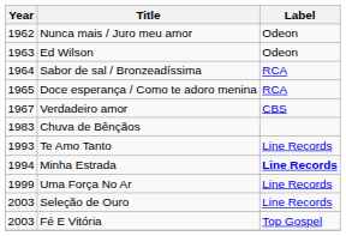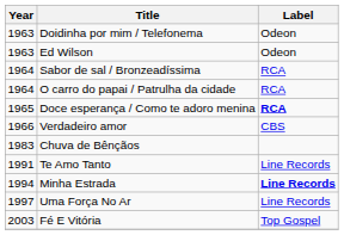 <table class="wikitable" style="font-size: 95%;">
 <tr>
 <th>Year</th>
 <th>Title</th>
 <th>Label</th>
 </tr>
 <tr>
-<td>1962</td>
-<td>Nunca mais / Juro meu amor</td>
+<td>1963</td>
+<td>Doidinha por mim / Telefonema</td>
 <td>Odeon</td>
 </tr>
 <tr>
 <td>1963</td>
 <td>Ed Wilson</td>
 <td>Odeon</td>
 </tr>
 <tr>
 <td>1964</td>
 <td>Sabor de sal / Bronzeadíssima</td>
 <td><a href='#'>RCA</a></td>
 </tr>
 <tr>
-<td>1965</td>
-<td>Doce esperança / Como te adoro menina</td>
+<td>1964</td>
+<td>O carro do papai / Patrulha da cidade</td>
 <td><a href='#'>RCA</a></td>
 </tr>
 <tr>
-<td>1967</td>
+<td>1965</td>
+<td>Doce esperança / Como te adoro menina</td>
+<td><strong><a href='#'>RCA</a></strong></td>
+</tr>
+<tr>
+<td>1966</td>
 <td>Verdadeiro amor</td>
 <td><a href='#'>CBS</a></td>
 </tr>
 <tr>
 <td>1983</td>
 <td>Chuva de Bênçãos</td>
 <td></td>
 </tr>
 <tr>
-<td>1993</td>
+<td>1991</td>
 <td>Te Amo Tanto</td>
 <td><a href='#'>Line Records</a></td>
 </tr>
 <tr>
 <td>1994</td>
 <td>Minha Estrada</td>
 <td><strong><a href='#'>Line Records</a></strong></td>
 </tr>
 <tr>
-<td>1999</td>
+<td>1997</td>
 <td>Uma Força No Ar</td>
-<td><a href='#'>Line Records</a></td>
-</tr>
-<tr>
-<td>2003</td>
-<td>Seleção de Ouro</td>
 <td><a href='#'>Line Records</a></td>
 </tr>
 <tr>
 <td>2003</td>
 <td>Fé E Vitória</td>
 <td><a href='#'>Top Gospel</a></td>
 </tr>
 <tr>
 </tr>
 </table>
